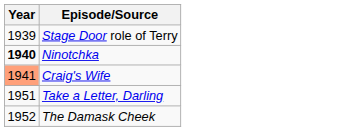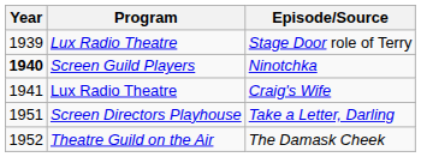 <table class="wikitable" style="font-size: 90%;">
 <tr>
 <th>Year</th>
+<th>Program</th>
 <th>Episode/Source</th>
 </tr>
 <tr>
 <td>1939</td>
+<td><em><a href='#'>Lux Radio Theatre</a></em></td>
 <td><em><a href='#'>Stage Door</a></em> role of Terry </td>
 </tr>
 <tr>
 <td><strong>1940</strong></td>
+<td><em><a href='#'>Screen Guild Players</a></em></td>
 <td><em><a href='#'>Ninotchka</a></em></td>
 </tr>
 <tr>
-<td style="background: lightsalmon;">1941</td>
+<td>1941</td>
+<td><a href='#'>Lux Radio Theatre</a></td>
 <td><em><a href='#'>Craig's Wife</a></em></td>
 </tr>
 <tr>
 <td>1951</td>
+<td><em><a href='#'>Screen Directors Playhouse</a></em></td>
 <td><em><a href='#'>Take a Letter, Darling</a></em></td>
 </tr>
 <tr>
 <td>1952</td>
+<td><em><a href='#'>Theatre Guild on the Air</a></em></td>
 <td><em>The Damask Cheek</em></td>
 </tr>
 </table>
